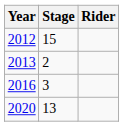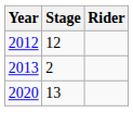 <table class="wikitable"  style="font-size:95%; float:left;">
 <tr>
 <th>Year</th>
 <th>Stage</th>
 <th>Rider</th>
 </tr>
 <tr>
 <td><a href='#'>2012</a></td>
-<td>15</td>
+<td>12</td>
 <td></td>
 </tr>
 <tr>
 <td><a href='#'>2013</a></td>
 <td>2</td>
 <td></td>
 </tr>
 <tr>
-<td><a href='#'>2016</a></td>
-<td>3</td>
-<td></td>
-</tr>
-<tr>
 <td><a href='#'>2020</a></td>
 <td>13</td>
 <td></td>
 </tr>
 </table>
